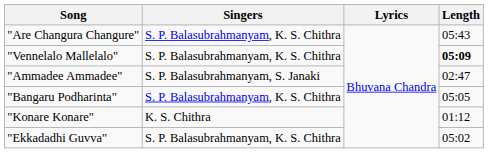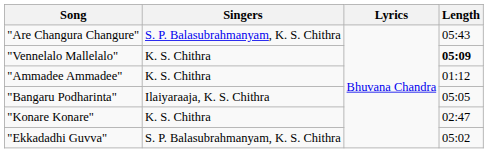 <table class="wikitable" style="font-size:95%;">
 <tr>
 <th>Song</th>
 <th>Singers</th>
 <th>Lyrics</th>
 <th>Length</th>
 </tr>
 <tr>
 <td>"Are Changura Changure"</td>
 <td><a href='#'>S. P. Balasubrahmanyam</a>, K. S. Chithra</td>
 <td rowspan=6><a href='#'>Bhuvana Chandra</a></td>
 <td>05:43</td>
 </tr>
 <tr>
 <td>"Vennelalo Mallelalo"</td>
-<td>S. P. Balasubrahmanyam, K. S. Chithra</td>
+<td>K. S. Chithra</td>
 <td><strong>05:09</strong></td>
 </tr>
 <tr>
 <td>"Ammadee Ammadee"</td>
-<td>S. P. Balasubrahmanyam, S. Janaki</td>
-<td>02:47</td>
+<td>K. S. Chithra</td>
+<td>01:12</td>
 </tr>
 <tr>
 <td>"Bangaru Podharinta"</td>
-<td><a href='#'>S. P. Balasubrahmanyam</a>, K. S. Chithra</td>
+<td>Ilaiyaraaja, K. S. Chithra</td>
 <td>05:05</td>
 </tr>
 <tr>
 <td>"Konare Konare"</td>
 <td>K. S. Chithra</td>
-<td>01:12</td>
+<td>02:47</td>
 </tr>
 <tr>
 <td>"Ekkadadhi Guvva"</td>
 <td>S. P. Balasubrahmanyam, K. S. Chithra</td>
 <td>05:02</td>
 </tr>
 </table>
